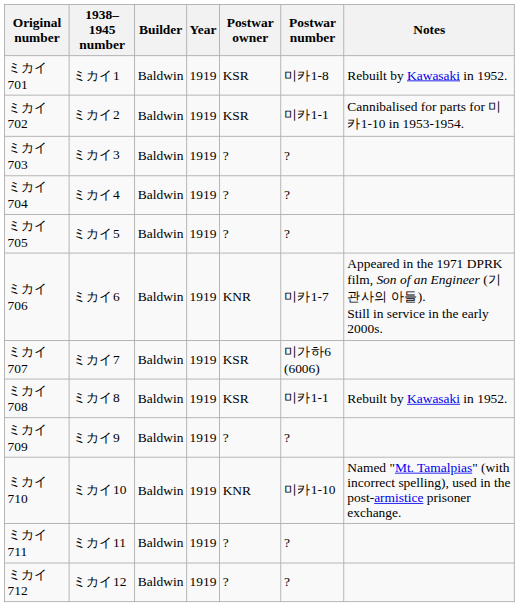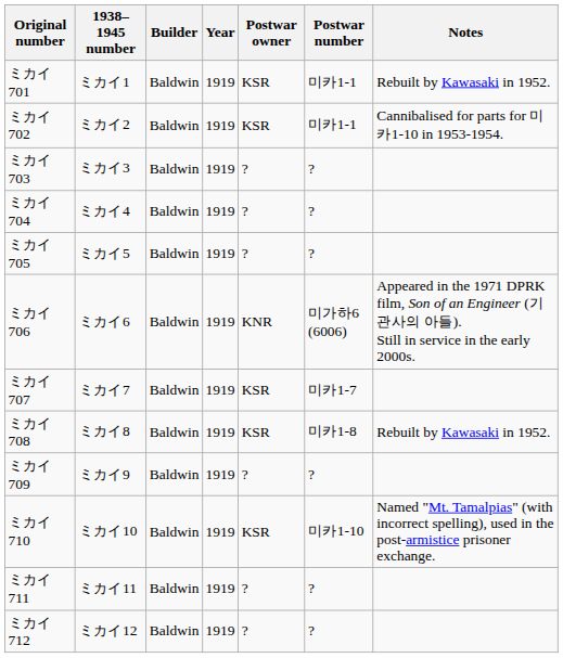 <table class="wikitable">
 <tr>
 <th>Original number</th>
 <th>1938–1945 number</th>
 <th>Builder</th>
 <th>Year</th>
 <th>Postwar owner</th>
 <th>Postwar number</th>
 <th>Notes</th>
 </tr>
 <tr>
 <td>ミカイ701</td>
 <td>ミカイ1</td>
 <td>Baldwin</td>
 <td>1919</td>
 <td>KSR</td>
-<td>미카1-8</td>
+<td>미카1-1</td>
 <td>Rebuilt by <a href='#'>Kawasaki</a> in 1952.</td>
 </tr>
 <tr>
 <td>ミカイ702</td>
 <td>ミカイ2</td>
 <td>Baldwin</td>
 <td>1919</td>
 <td>KSR</td>
 <td>미카1-1</td>
 <td>Cannibalised for parts for 미카1-10 in 1953-1954.</td>
 </tr>
 <tr>
 <td>ミカイ703</td>
 <td>ミカイ3</td>
 <td>Baldwin</td>
 <td>1919</td>
 <td>?</td>
 <td>?</td>
 <td></td>
 </tr>
 <tr>
 <td>ミカイ704</td>
 <td>ミカイ4</td>
 <td>Baldwin</td>
 <td>1919</td>
 <td>?</td>
 <td>?</td>
 <td></td>
 </tr>
 <tr>
 <td>ミカイ705</td>
 <td>ミカイ5</td>
 <td>Baldwin</td>
 <td>1919</td>
 <td>?</td>
 <td>?</td>
 <td></td>
 </tr>
 <tr>
 <td>ミカイ706</td>
 <td>ミカイ6</td>
 <td>Baldwin</td>
 <td>1919</td>
 <td>KNR</td>
-<td>미카1-7</td>
+<td>미가하6 (6006)</td>
 <td>Appeared in the 1971 DPRK film, <em>Son of an Engineer</em> (기관사의 아들).<br>Still in service in the early 2000s.</td>
 </tr>
 <tr>
 <td>ミカイ707</td>
 <td>ミカイ7</td>
 <td>Baldwin</td>
 <td>1919</td>
 <td>KSR</td>
-<td>미가하6 (6006)</td>
+<td>미카1-7</td>
 <td></td>
 </tr>
 <tr>
 <td>ミカイ708</td>
 <td>ミカイ8</td>
 <td>Baldwin</td>
 <td>1919</td>
 <td>KSR</td>
-<td>미카1-1</td>
+<td>미카1-8</td>
 <td>Rebuilt by <a href='#'>Kawasaki</a> in 1952.</td>
 </tr>
 <tr>
 <td>ミカイ709</td>
 <td>ミカイ9</td>
 <td>Baldwin</td>
 <td>1919</td>
 <td>?</td>
 <td>?</td>
 <td></td>
 </tr>
 <tr>
 <td>ミカイ710</td>
 <td>ミカイ10</td>
 <td>Baldwin</td>
 <td>1919</td>
-<td>KNR</td>
+<td>KSR</td>
 <td>미카1-10</td>
 <td>Named "<a href='#'>Mt. Tamalpias</a>" (with incorrect spelling), used in the post-<a href='#'>armistice</a> prisoner exchange.</td>
 </tr>
 <tr>
 <td>ミカイ711</td>
 <td>ミカイ11</td>
 <td>Baldwin</td>
 <td>1919</td>
 <td>?</td>
 <td>?</td>
 <td></td>
 </tr>
 <tr>
 <td>ミカイ712</td>
 <td>ミカイ12</td>
 <td>Baldwin</td>
 <td>1919</td>
 <td>?</td>
 <td>?</td>
 <td></td>
 </tr>
 </table>
